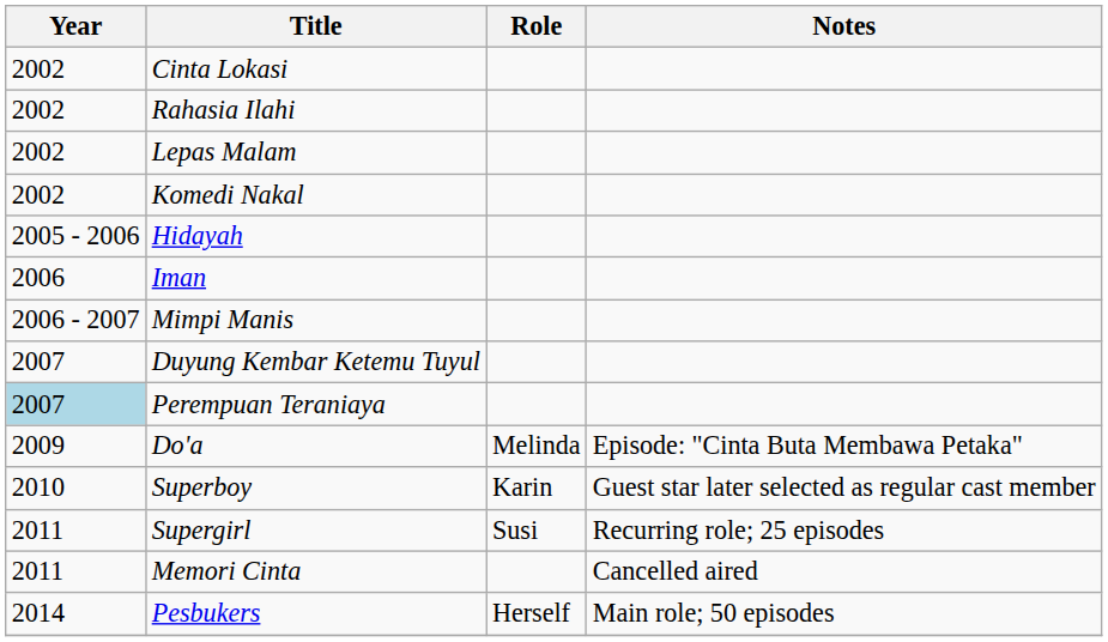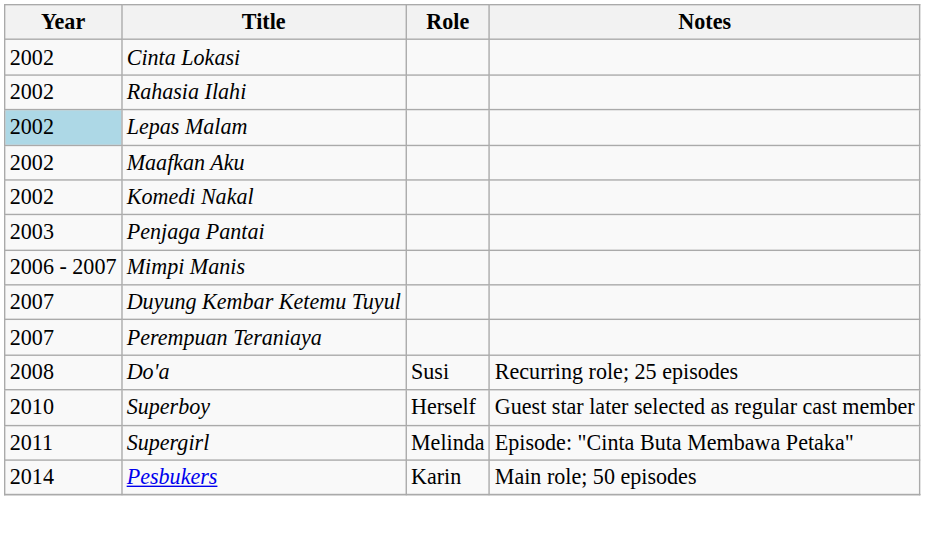 <table class="wikitable sortable">
 <tr>
 <th>Year</th>
 <th>Title</th>
 <th>Role</th>
 <th class="unsortable">Notes</th>
 </tr>
 <tr>
 <td>2002</td>
 <td><em>Cinta Lokasi</em></td>
 <td></td>
 <td></td>
 </tr>
 <tr>
 <td>2002</td>
 <td><em>Rahasia Ilahi</em></td>
 <td></td>
 <td></td>
 </tr>
 <tr>
+<td style="background: lightblue;">2002</td>
+<td><em>Lepas Malam</em></td>
+<td></td>
+<td></td>
+</tr>
+<tr>
 <td>2002</td>
-<td><em>Lepas Malam</em></td>
+<td><em>Maafkan Aku</em></td>
 <td></td>
 <td></td>
 </tr>
 <tr>
 <td>2002</td>
 <td><em>Komedi Nakal</em></td>
 <td></td>
 <td></td>
 </tr>
 <tr>
-<td>2005 - 2006</td>
-<td><em><a href='#'>Hidayah</a></em></td>
-<td></td>
-<td></td>
-</tr>
-<tr>
-<td>2006</td>
-<td><em><a href='#'>Iman</a></em></td>
+<td>2003</td>
+<td><em>Penjaga Pantai</em></td>
 <td></td>
 <td></td>
 </tr>
 <tr>
 <td>2006 - 2007</td>
 <td><em>Mimpi Manis</em></td>
 <td></td>
 <td></td>
 </tr>
 <tr>
 <td>2007</td>
 <td><em>Duyung Kembar Ketemu Tuyul</em></td>
 <td></td>
 <td></td>
 </tr>
 <tr>
-<td style="background: lightblue;">2007</td>
+<td>2007</td>
 <td><em>Perempuan Teraniaya</em></td>
 <td></td>
 <td></td>
 </tr>
 <tr>
-<td>2009</td>
+<td>2008</td>
 <td><em>Do'a</em></td>
-<td>Melinda</td>
-<td>Episode: "Cinta Buta Membawa Petaka"</td>
+<td>Susi</td>
+<td>Recurring role; 25 episodes</td>
 </tr>
 <tr>
 <td>2010</td>
 <td><em>Superboy</em></td>
-<td>Karin</td>
+<td>Herself</td>
 <td>Guest star later selected as regular cast member</td>
 </tr>
 <tr>
 <td>2011</td>
 <td><em>Supergirl</em></td>
-<td>Susi</td>
-<td>Recurring role; 25 episodes</td>
-</tr>
-<tr>
-<td>2011</td>
-<td><em>Memori Cinta</em></td>
-<td></td>
-<td>Cancelled aired</td>
+<td>Melinda</td>
+<td>Episode: "Cinta Buta Membawa Petaka"</td>
 </tr>
 <tr>
 <td>2014</td>
 <td><em><a href='#'>Pesbukers</a></em></td>
-<td>Herself</td>
+<td>Karin</td>
 <td>Main role; 50 episodes</td>
 </tr>
 <tr>
 </tr>
 </table>
